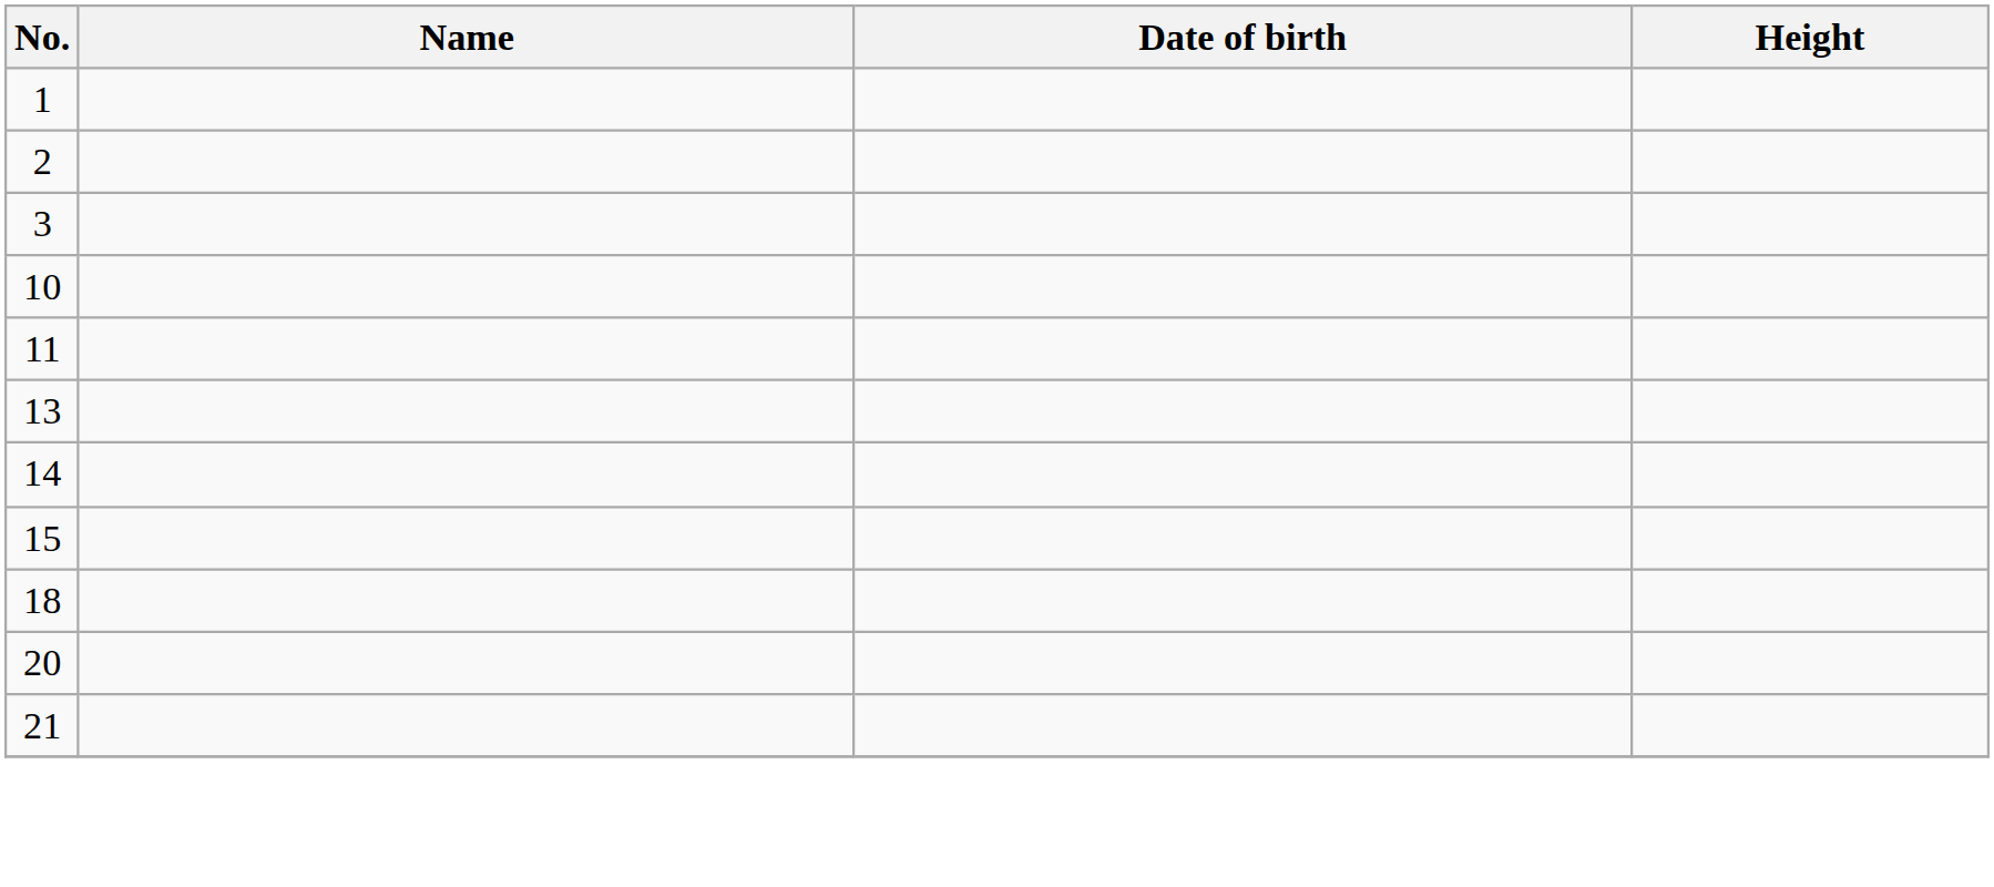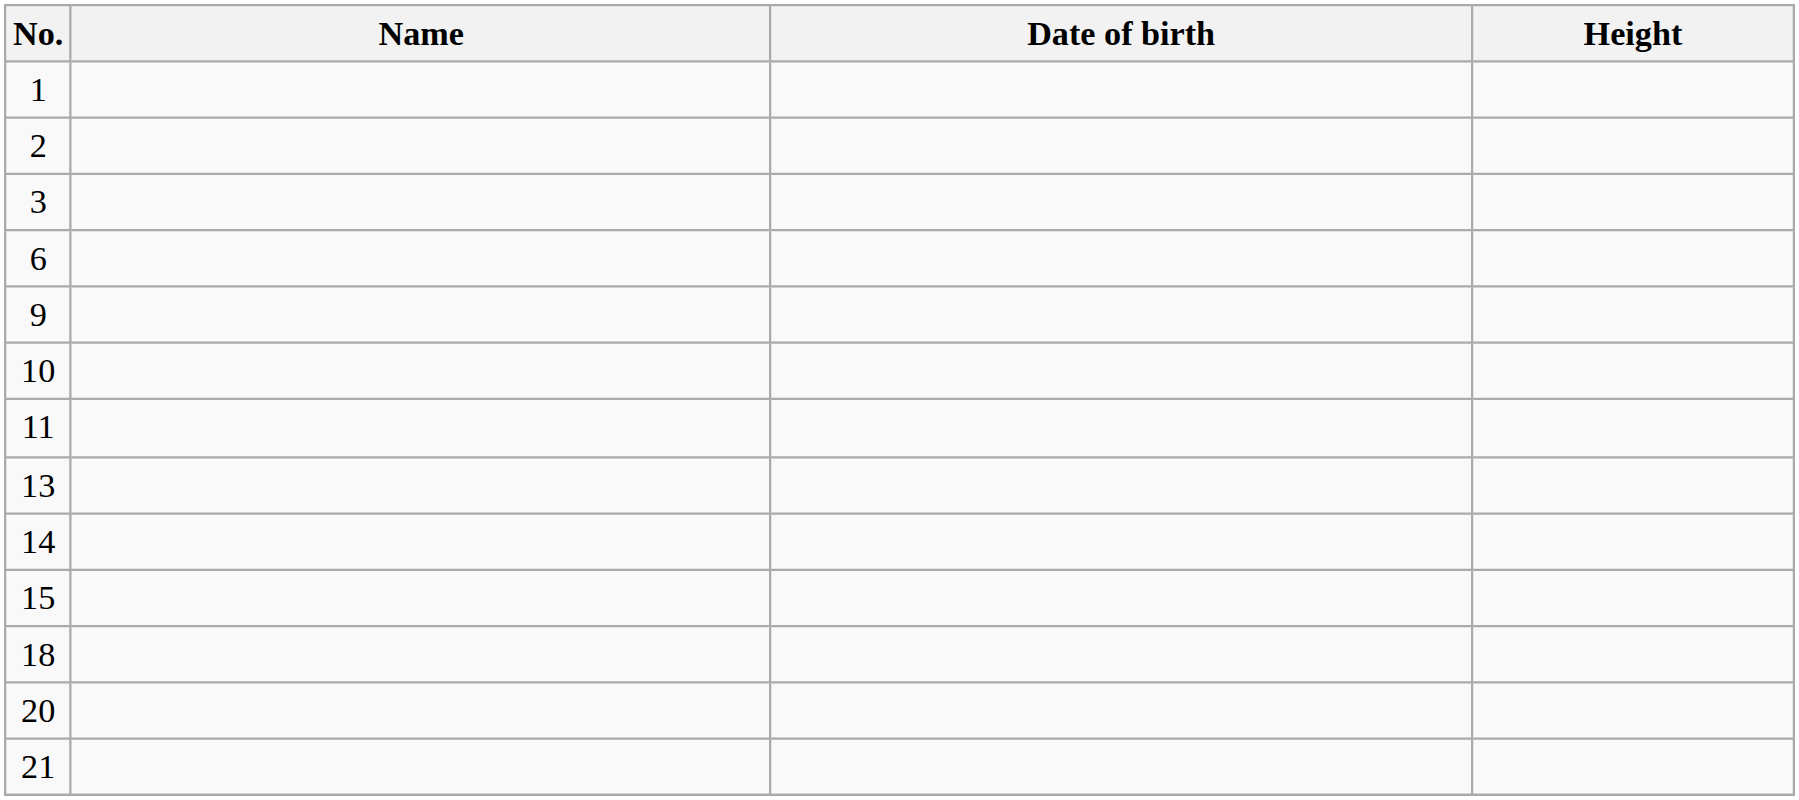 <table class="wikitable sortable" style="font-size:95%; text-align:center;">
 <tr>
 <th>No.</th>
 <th style="width:20em">Name</th>
 <th style="width:20em">Date of birth</th>
 <th style="width:9em">Height</th>
 </tr>
 <tr>
 <td>1</td>
 <td align=left> </td>
 <td align=right></td>
 <td></td>
 </tr>
 <tr>
 <td>2</td>
 <td align=left> </td>
 <td align=right></td>
 <td></td>
 </tr>
 <tr>
 <td>3</td>
+<td align=left> </td>
+<td align=right></td>
+<td></td>
+</tr>
+<tr>
+<td>6</td>
+<td align=left> </td>
+<td align=right></td>
+<td></td>
+</tr>
+<tr>
+<td>9</td>
 <td align=left> </td>
 <td align=right></td>
 <td></td>
 </tr>
 <tr>
 <td>10</td>
 <td align=left> </td>
 <td align=right></td>
 <td></td>
 </tr>
 <tr>
 <td>11</td>
 <td align=left> </td>
 <td align=right></td>
 <td></td>
 </tr>
 <tr>
 <td>13</td>
 <td align=left> </td>
 <td align=right></td>
 <td></td>
 </tr>
 <tr>
 <td>14</td>
 <td align=left> </td>
 <td align=right></td>
 <td></td>
 </tr>
 <tr>
 <td>15</td>
 <td align=left> </td>
 <td align=right></td>
 <td></td>
 </tr>
 <tr>
 <td>18</td>
 <td align=left> </td>
 <td align=right></td>
 <td></td>
 </tr>
 <tr>
 <td>20</td>
 <td align=left> </td>
 <td align=right></td>
 <td></td>
 </tr>
 <tr>
 <td>21</td>
 <td align=left> </td>
 <td align=right></td>
 <td></td>
 </tr>
 <tr>
 </tr>
 </table>
